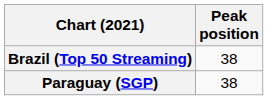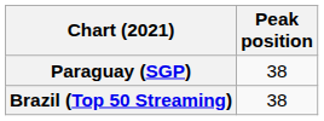 <table class="wikitable sortable plainrowheaders" style="text-align:center">
 <tr>
 <th scope="col">Chart (2021)</th>
 <th scope="col">Peak<br>position</th>
 </tr>
 <tr>
+<th scope="row">Paraguay (<a href='#'>SGP</a>)</th>
+<td>38</td>
+</tr>
+<tr>
 <th scope="row">Brazil (<a href='#'>Top 50 Streaming</a>)</th>
 <td>38</td>
 </tr>
-<tr>
-<th scope="row">Paraguay (<a href='#'>SGP</a>)</th>
-<td>38</td>
-</tr>
 </table>
